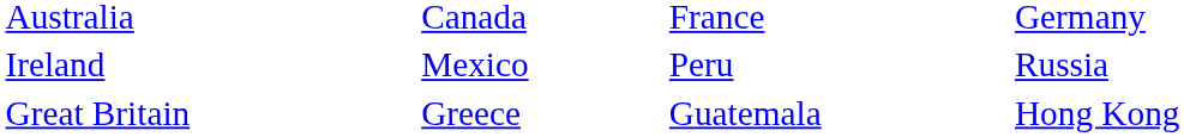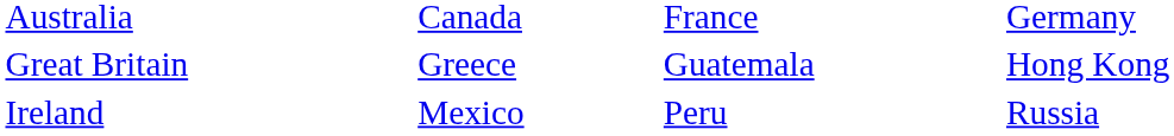 <table style="width:50%;">
 <tr>
 <td><a href='#'>Australia</a></td>
 <td><a href='#'>Canada</a></td>
 <td><a href='#'>France</a></td>
 <td><a href='#'>Germany</a></td>
 </tr>
 <tr>
+<td><a href='#'>Great Britain</a></td>
+<td><a href='#'>Greece</a></td>
+<td><a href='#'>Guatemala</a></td>
+<td><a href='#'>Hong Kong</a></td>
+</tr>
+<tr>
 <td><a href='#'>Ireland</a></td>
 <td><a href='#'>Mexico</a></td>
 <td><a href='#'>Peru</a></td>
 <td><a href='#'>Russia</a></td>
 </tr>
-<tr>
-<td><a href='#'>Great Britain</a></td>
-<td><a href='#'>Greece</a></td>
-<td><a href='#'>Guatemala</a></td>
-<td><a href='#'>Hong Kong</a></td>
-</tr>
 </table>
